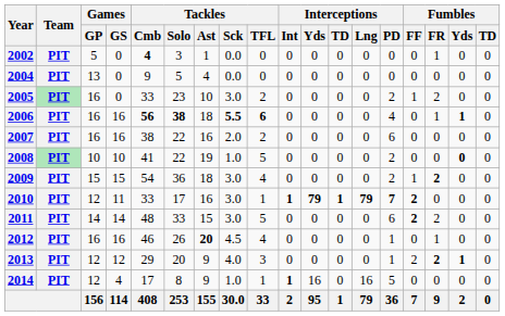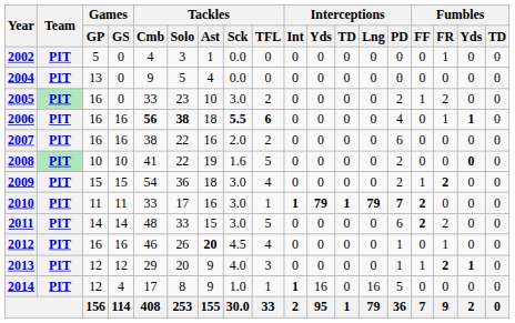 <table class="wikitable" style="text-align:center">
 <tr>
 <th rowspan="2">Year</th>
 <th rowspan="2">Team</th>
 <th colspan="2">Games</th>
 <th colspan="5">Tackles</th>
 <th colspan="5">Interceptions</th>
 <th colspan="4">Fumbles</th>
 </tr>
 <tr>
 <th>GP</th>
 <th>GS</th>
 <th>Cmb</th>
 <th>Solo</th>
 <th>Ast</th>
 <th>Sck</th>
 <th>TFL</th>
 <th>Int</th>
 <th>Yds</th>
 <th>TD</th>
 <th>Lng</th>
 <th>PD</th>
 <th>FF</th>
 <th>FR</th>
 <th>Yds</th>
 <th>TD</th>
 </tr>
 <tr>
 <th><a href='#'>2002</a></th>
 <th><a href='#'>PIT</a></th>
 <td>5</td>
 <td>0</td>
-<td><strong>4</strong></td>
+<td>4</td>
 <td>3</td>
 <td>1</td>
 <td>0.0</td>
 <td>0</td>
 <td>0</td>
 <td>0</td>
 <td>0</td>
 <td>0</td>
 <td>0</td>
 <td>0</td>
 <td>1</td>
 <td>0</td>
 <td>0</td>
 </tr>
 <tr>
 <th><a href='#'>2004</a></th>
 <th><a href='#'>PIT</a></th>
 <td>13</td>
 <td>0</td>
 <td>9</td>
 <td>5</td>
 <td>4</td>
 <td>0.0</td>
 <td>0</td>
 <td>0</td>
 <td>0</td>
 <td>0</td>
 <td>0</td>
 <td>0</td>
 <td>0</td>
 <td>0</td>
 <td>0</td>
 <td>0</td>
 </tr>
 <tr>
 <th><a href='#'>2005</a></th>
 <th style="background:#afe6ba; width:3em;"><a href='#'>PIT</a></th>
 <td>16</td>
 <td>0</td>
 <td>33</td>
 <td>23</td>
 <td>10</td>
 <td>3.0</td>
 <td>2</td>
 <td>0</td>
 <td>0</td>
 <td>0</td>
 <td>0</td>
 <td>2</td>
 <td>1</td>
 <td>2</td>
 <td>0</td>
 <td>0</td>
 </tr>
 <tr>
 <th><a href='#'>2006</a></th>
 <th><a href='#'>PIT</a></th>
 <td>16</td>
 <td>16</td>
 <td><strong>56</strong></td>
 <td><strong>38</strong></td>
 <td>18</td>
 <td><strong>5.5</strong></td>
 <td><strong>6</strong></td>
 <td>0</td>
 <td>0</td>
 <td>0</td>
 <td>0</td>
 <td>4</td>
 <td>0</td>
 <td>1</td>
 <td><strong>1</strong></td>
 <td>0</td>
 </tr>
 <tr>
 <th><a href='#'>2007</a></th>
 <th><a href='#'>PIT</a></th>
 <td>16</td>
 <td>16</td>
 <td>38</td>
 <td>22</td>
 <td>16</td>
 <td>2.0</td>
 <td>2</td>
 <td>0</td>
 <td>0</td>
 <td>0</td>
 <td>0</td>
 <td>6</td>
 <td>0</td>
 <td>0</td>
 <td>0</td>
 <td>0</td>
 </tr>
 <tr>
 <th><a href='#'>2008</a></th>
 <th style="background:#afe6ba; width:3em;"><a href='#'>PIT</a></th>
 <td>10</td>
 <td>10</td>
 <td>41</td>
 <td>22</td>
 <td>19</td>
-<td>1.0</td>
+<td>1.6</td>
 <td>5</td>
 <td>0</td>
 <td>0</td>
 <td>0</td>
 <td>0</td>
 <td>2</td>
 <td>0</td>
 <td>0</td>
 <td><strong>0</strong></td>
 <td>0</td>
 </tr>
 <tr>
 <th><a href='#'>2009</a></th>
 <th><a href='#'>PIT</a></th>
 <td>15</td>
 <td>15</td>
 <td>54</td>
 <td>36</td>
 <td>18</td>
 <td>3.0</td>
 <td>4</td>
 <td>0</td>
 <td>0</td>
 <td>0</td>
 <td>0</td>
 <td>2</td>
 <td>1</td>
 <td><strong>2</strong></td>
 <td>0</td>
 <td>0</td>
 </tr>
 <tr>
 <th><a href='#'>2010</a></th>
 <th><a href='#'>PIT</a></th>
-<td>12</td>
+<td>11</td>
 <td>11</td>
 <td>33</td>
 <td>17</td>
 <td>16</td>
 <td>3.0</td>
 <td>1</td>
 <td><strong>1</strong></td>
 <td><strong>79</strong></td>
 <td><strong>1</strong></td>
 <td><strong>79</strong></td>
 <td><strong>7</strong></td>
 <td><strong>2</strong></td>
 <td>0</td>
 <td>0</td>
 <td>0</td>
 </tr>
 <tr>
 <th><a href='#'>2011</a></th>
 <th><a href='#'>PIT</a></th>
 <td>14</td>
 <td>14</td>
 <td>48</td>
 <td>33</td>
 <td>15</td>
 <td>3.0</td>
 <td>5</td>
 <td>0</td>
 <td>0</td>
 <td>0</td>
 <td>0</td>
 <td>6</td>
 <td><strong>2</strong></td>
 <td>2</td>
 <td>0</td>
 <td>0</td>
 </tr>
 <tr>
 <th><a href='#'>2012</a></th>
 <th><a href='#'>PIT</a></th>
 <td>16</td>
 <td>16</td>
 <td>46</td>
 <td>26</td>
 <td><strong>20</strong></td>
 <td>4.5</td>
 <td>4</td>
 <td>0</td>
 <td>0</td>
 <td>0</td>
 <td>0</td>
 <td>1</td>
 <td>0</td>
 <td>1</td>
 <td>0</td>
 <td>0</td>
 </tr>
 <tr>
 <th><a href='#'>2013</a></th>
 <th><a href='#'>PIT</a></th>
 <td>12</td>
 <td>12</td>
 <td>29</td>
 <td>20</td>
 <td>9</td>
 <td>4.0</td>
 <td>3</td>
 <td>0</td>
 <td>0</td>
 <td>0</td>
 <td>0</td>
 <td>1</td>
-<td>2</td>
+<td>1</td>
 <td><strong>2</strong></td>
 <td><strong>1</strong></td>
 <td>0</td>
 </tr>
 <tr>
 <th><a href='#'>2014</a></th>
 <th><a href='#'>PIT</a></th>
 <td>12</td>
 <td>4</td>
 <td>17</td>
 <td>8</td>
 <td>9</td>
 <td>1.0</td>
 <td>1</td>
 <td><strong>1</strong></td>
 <td>16</td>
 <td>0</td>
 <td>16</td>
 <td>5</td>
 <td>0</td>
 <td>0</td>
 <td>0</td>
 <td>0</td>
 </tr>
 <tr>
 <th colspan="2"></th>
 <th>156</th>
 <th>114</th>
 <th>408</th>
 <th>253</th>
 <th>155</th>
 <th>30.0</th>
 <th>33</th>
 <th>2</th>
 <th>95</th>
 <th>1</th>
 <th>79</th>
 <th>36</th>
 <th>7</th>
 <th>9</th>
 <th>2</th>
 <th>0</th>
 </tr>
 </table>
